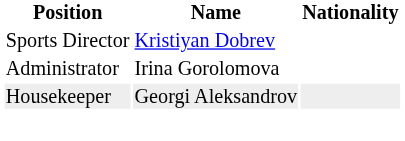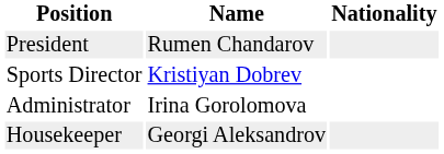 <table class="toccolours">
 <tr>
 <th bgcolor=>Position</th>
 <th bgcolor=>Name</th>
 <th bgcolor=>Nationality</th>
+</tr>
+<tr style="background:#eee;">
+<td>President</td>
+<td>Rumen Chandarov</td>
+<td></td>
 </tr>
 <tr>
 <td>Sports Director</td>
 <td><a href='#'>Kristiyan Dobrev</a></td>
 <td></td>
 </tr>
 <tr>
 <td>Administrator</td>
 <td>Irina Gorolomova</td>
 <td></td>
 </tr>
 <tr style="background:#eee;">
 <td>Housekeeper</td>
 <td>Georgi Aleksandrov</td>
 <td></td>
 </tr>
 <tr>
 </tr>
 </table>
